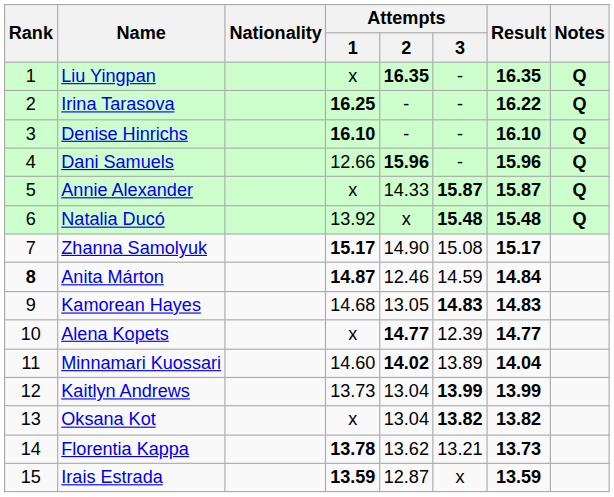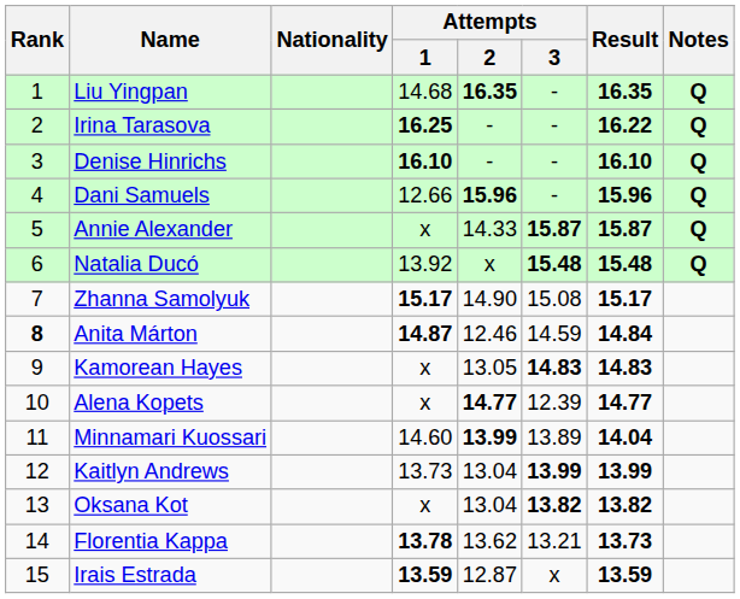 <table class="wikitable sortable" style="text-align:center">
 <tr>
 <th rowspan=2>Rank</th>
 <th rowspan=2>Name</th>
 <th rowspan=2>Nationality</th>
 <th colspan=3>Attempts</th>
 <th rowspan=2>Result</th>
 <th rowspan=2>Notes</th>
 </tr>
 <tr>
 <th>1</th>
 <th>2</th>
 <th>3</th>
 </tr>
 <tr bgcolor=ccffcc>
 <td>1</td>
 <td align=left><a href='#'>Liu Yingpan</a></td>
 <td align=left></td>
-<td>x</td>
+<td>14.68</td>
 <td><strong>16.35</strong></td>
 <td>-</td>
 <td><strong>16.35</strong></td>
 <td><strong>Q</strong></td>
 </tr>
 <tr bgcolor=ccffcc>
 <td>2</td>
 <td align=left><a href='#'>Irina Tarasova</a></td>
 <td align=left></td>
 <td><strong>16.25</strong></td>
 <td>-</td>
 <td>-</td>
 <td><strong>16.22</strong></td>
 <td><strong>Q</strong></td>
 </tr>
 <tr bgcolor=ccffcc>
 <td>3</td>
 <td align=left><a href='#'>Denise Hinrichs</a></td>
 <td align=left></td>
 <td><strong>16.10</strong></td>
 <td>-</td>
 <td>-</td>
 <td><strong>16.10</strong></td>
 <td><strong>Q</strong></td>
 </tr>
 <tr bgcolor=ccffcc>
 <td>4</td>
 <td align=left><a href='#'>Dani Samuels</a></td>
 <td align=left></td>
 <td>12.66</td>
 <td><strong>15.96</strong></td>
 <td>-</td>
 <td><strong>15.96</strong></td>
 <td><strong>Q</strong></td>
 </tr>
 <tr bgcolor=ccffcc>
 <td>5</td>
 <td align=left><a href='#'>Annie Alexander</a></td>
 <td align=left></td>
 <td>x</td>
 <td>14.33</td>
 <td><strong>15.87</strong></td>
 <td><strong>15.87</strong></td>
 <td><strong>Q</strong></td>
 </tr>
 <tr bgcolor=ccffcc>
 <td>6</td>
 <td align=left><a href='#'>Natalia Ducó</a></td>
 <td align=left></td>
 <td>13.92</td>
 <td>x</td>
 <td><strong>15.48</strong></td>
 <td><strong>15.48</strong></td>
 <td><strong>Q</strong></td>
 </tr>
 <tr>
 <td>7</td>
 <td align=left><a href='#'>Zhanna Samolyuk</a></td>
 <td align=left></td>
 <td><strong>15.17</strong></td>
 <td>14.90</td>
 <td>15.08</td>
 <td><strong>15.17</strong></td>
 <td></td>
 </tr>
 <tr>
 <td><strong>8</strong></td>
 <td align=left><a href='#'>Anita Márton</a></td>
 <td align=left></td>
 <td><strong>14.87</strong></td>
 <td>12.46</td>
 <td>14.59</td>
 <td><strong>14.84</strong></td>
 <td></td>
 </tr>
 <tr>
 <td>9</td>
 <td align=left><a href='#'>Kamorean Hayes</a></td>
 <td align=left></td>
-<td>14.68</td>
+<td>x</td>
 <td>13.05</td>
 <td><strong>14.83</strong></td>
 <td><strong>14.83</strong></td>
 <td></td>
 </tr>
 <tr>
 <td>10</td>
 <td align=left><a href='#'>Alena Kopets</a></td>
 <td align=left></td>
 <td>x</td>
 <td><strong>14.77</strong></td>
 <td>12.39</td>
 <td><strong>14.77</strong></td>
 <td></td>
 </tr>
 <tr>
 <td>11</td>
 <td align=left><a href='#'>Minnamari Kuossari</a></td>
 <td align=left></td>
 <td>14.60</td>
-<td><strong>14.02</strong></td>
+<td><strong>13.99</strong></td>
 <td>13.89</td>
 <td><strong>14.04</strong></td>
 <td></td>
 </tr>
 <tr>
 <td>12</td>
 <td align=left><a href='#'>Kaitlyn Andrews</a></td>
 <td align=left></td>
 <td>13.73</td>
 <td>13.04</td>
 <td><strong>13.99</strong></td>
 <td><strong>13.99</strong></td>
 <td></td>
 </tr>
 <tr>
 <td>13</td>
 <td align=left><a href='#'>Oksana Kot</a></td>
 <td align=left></td>
 <td>x</td>
 <td>13.04</td>
 <td><strong>13.82</strong></td>
 <td><strong>13.82</strong></td>
 <td></td>
 </tr>
 <tr>
 <td>14</td>
 <td align=left><a href='#'>Florentia Kappa</a></td>
 <td align=left></td>
 <td><strong>13.78</strong></td>
 <td>13.62</td>
 <td>13.21</td>
 <td><strong>13.73</strong></td>
 <td></td>
 </tr>
 <tr>
 <td>15</td>
 <td align=left><a href='#'>Irais Estrada</a></td>
 <td align=left></td>
 <td><strong>13.59</strong></td>
 <td>12.87</td>
 <td>x</td>
 <td><strong>13.59</strong></td>
 <td></td>
 </tr>
 </table>
